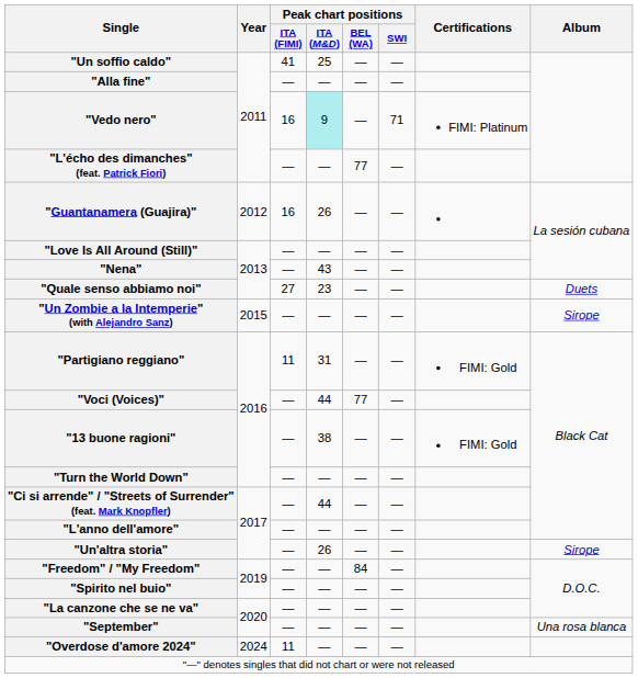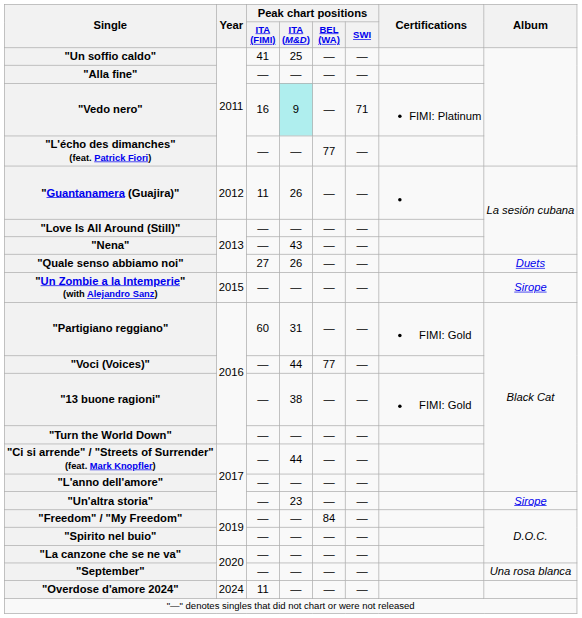 <table class="wikitable plainrowheaders" style="text-align:center;">
 <tr>
 <th scope="col" rowspan="2">Single</th>
 <th scope="col" rowspan="2">Year</th>
 <th scope="col" colspan="4">Peak chart positions</th>
 <th scope="col" rowspan="2">Certifications</th>
 <th scope="col" rowspan="2">Album</th>
 </tr>
 <tr>
 <th scope="col" style="width:3em;font-size:85%;"><a href='#'>ITA<br>(FIMI)</a><br></th>
 <th scope="col" style="width:3em;font-size:85%;"><a href='#'>ITA<br>(<em>M&D</em>)</a><br></th>
 <th scope="col" style="width:3em;font-size:85%;"><a href='#'>BEL<br>(WA)</a><br></th>
 <th scope="col" style="width:3em;font-size:85%;"><a href='#'>SWI</a><br></th>
 </tr>
 <tr>
 <th scope="row">"Un soffio caldo"</th>
 <td rowspan="4">2011</td>
 <td>41</td>
 <td>25</td>
 <td>—</td>
 <td>—</td>
 <td></td>
 </tr>
 <tr>
 <th scope="row">"Alla fine"</th>
 <td>—</td>
 <td>—</td>
 <td>—</td>
 <td>—</td>
 <td></td>
 </tr>
 <tr>
 <th scope="row">"Vedo nero"</th>
 <td>16</td>
 <td style="background: paleturquoise;">9</td>
 <td>—</td>
 <td>71</td>
 <td align="left"><br><ul><li>FIMI: Platinum</li></ul></td>
 </tr>
 <tr>
 <th scope="row">"L'écho des dimanches"<br><small>(feat. <a href='#'>Patrick Fiori</a>)</small></th>
 <td>—</td>
 <td>—</td>
 <td>77</td>
 <td>—</td>
 <td></td>
 </tr>
 <tr>
 <th scope="row">"<a href='#'>Guantanamera</a> (Guajira)"</th>
 <td>2012</td>
-<td>16</td>
+<td>11</td>
 <td>26</td>
 <td>—</td>
 <td>—</td>
 <td><br><ul><li></li></ul></td>
 <td rowspan="3"><em>La sesión cubana</em></td>
 </tr>
 <tr>
 <th scope="row">"Love Is All Around (Still)"</th>
 <td rowspan="3">2013</td>
 <td>—</td>
 <td>—</td>
 <td>—</td>
 <td>—</td>
 <td></td>
 </tr>
 <tr>
 <th scope="row">"Nena"</th>
 <td>—</td>
 <td>43</td>
 <td>—</td>
 <td>—</td>
 <td></td>
 </tr>
 <tr>
 <th scope="row">"Quale senso abbiamo noi"</th>
 <td>27</td>
-<td>23</td>
+<td>26</td>
 <td>—</td>
 <td>—</td>
 <td></td>
 <td><em><a href='#'>Duets</a></em></td>
 </tr>
 <tr>
 <th scope="row">"<a href='#'>Un Zombie a la Intemperie</a>"<br><small>(with <a href='#'>Alejandro Sanz</a>)</small></th>
 <td>2015</td>
 <td>—</td>
 <td>—</td>
 <td>—</td>
 <td>—</td>
 <td></td>
 <td><em><a href='#'>Sirope</a></em></td>
 </tr>
 <tr>
 <th scope="row">"Partigiano reggiano"</th>
 <td rowspan="4">2016</td>
-<td>11</td>
+<td>60</td>
 <td>31</td>
 <td>—</td>
 <td>—</td>
 <td><br><ul><li>FIMI: Gold</li></ul></td>
 <td rowspan="6"><em>Black Cat</em></td>
 </tr>
 <tr>
 <th scope="row">"Voci (Voices)"</th>
 <td>—</td>
 <td>44</td>
 <td>77</td>
 <td>—</td>
 <td></td>
 </tr>
 <tr>
 <th scope="row">"13 buone ragioni"</th>
 <td>—</td>
 <td>38</td>
 <td>—</td>
 <td>—</td>
 <td><br><ul><li>FIMI: Gold</li></ul></td>
 </tr>
 <tr>
 <th scope="row">"Turn the World Down"</th>
 <td>—</td>
 <td>—</td>
 <td>—</td>
 <td>—</td>
 <td></td>
 </tr>
 <tr>
 <th scope="row">"Ci si arrende" / "Streets of Surrender"<br><small>(feat. <a href='#'>Mark Knopfler</a>)</small></th>
 <td rowspan="3">2017</td>
 <td>—</td>
 <td>44</td>
 <td>—</td>
 <td>—</td>
 <td></td>
 </tr>
 <tr>
 <th scope="row">"L'anno dell'amore"</th>
 <td>—</td>
 <td>—</td>
 <td>—</td>
 <td>—</td>
 <td></td>
 </tr>
 <tr>
 <th scope="row">"Un'altra storia"</th>
 <td>—</td>
-<td>26</td>
+<td>23</td>
 <td>—</td>
 <td>—</td>
 <td></td>
 <td><em><a href='#'>Sirope</a></em></td>
 </tr>
 <tr>
 <th scope="row">"Freedom" / "My Freedom"</th>
 <td rowspan="2">2019</td>
 <td>—</td>
 <td>—</td>
 <td>84</td>
 <td>—</td>
 <td></td>
 <td rowspan="3"><em>D.O.C.</em></td>
 </tr>
 <tr>
 <th scope="row">"Spirito nel buio"</th>
 <td>—</td>
 <td>—</td>
 <td>—</td>
 <td>—</td>
 <td></td>
 </tr>
 <tr>
 <th scope="row">"La canzone che se ne va"</th>
 <td rowspan="2">2020</td>
 <td>—</td>
 <td>—</td>
 <td>—</td>
 <td>—</td>
 <td></td>
 </tr>
 <tr>
 <th scope="row">"September" </th>
 <td>—</td>
 <td>—</td>
 <td>—</td>
 <td>—</td>
 <td></td>
 <td><em>Una rosa blanca</em></td>
 </tr>
 <tr>
 <th scope="row">"Overdose d'amore 2024" </th>
 <td>2024</td>
 <td>11</td>
 <td>—</td>
 <td>—</td>
 <td>—</td>
 <td></td>
 <td></td>
 </tr>
 <tr>
 <td colspan="30" style="text-align:center; font-size:85%;">"—" denotes singles that did not chart or were not released</td>
 </tr>
 </table>
